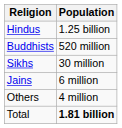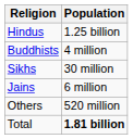 <table class="wikitable floatright">
 <tr>
 <th>Religion</th>
 <th>Population</th>
 </tr>
 <tr>
 <td><a href='#'>Hindus</a> </td>
 <td>1.25 billion</td>
 </tr>
 <tr>
 <td><a href='#'>Buddhists</a> </td>
-<td>520 million</td>
+<td>4 million</td>
 </tr>
 <tr>
 <td><a href='#'>Sikhs</a> </td>
 <td>30 million</td>
 </tr>
 <tr>
 <td><a href='#'>Jains</a></td>
 <td>6 million</td>
 </tr>
 <tr>
 <td>Others</td>
-<td>4 million</td>
+<td>520 million</td>
 </tr>
 <tr>
 <td>Total</td>
 <td><strong>1.81 billion</strong></td>
 </tr>
 </table>
